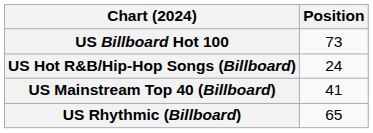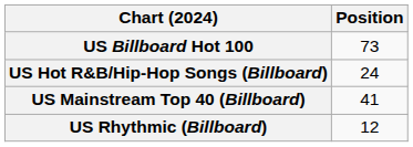 <table class="wikitable sortable plainrowheaders" style="text-align:center">
 <tr>
 <th scope="col">Chart (2024)</th>
 <th scope="col">Position</th>
 </tr>
 <tr>
 <th scope="row">US <em>Billboard</em> Hot 100</th>
 <td>73</td>
 </tr>
 <tr>
 <th scope="row">US Hot R&B/Hip-Hop Songs (<em>Billboard</em>)</th>
 <td>24</td>
 </tr>
 <tr>
 <th scope="row">US Mainstream Top 40 (<em>Billboard</em>)</th>
 <td>41</td>
 </tr>
 <tr>
 <th scope="row">US Rhythmic (<em>Billboard</em>)</th>
-<td>65</td>
+<td>12</td>
 </tr>
 </table>
